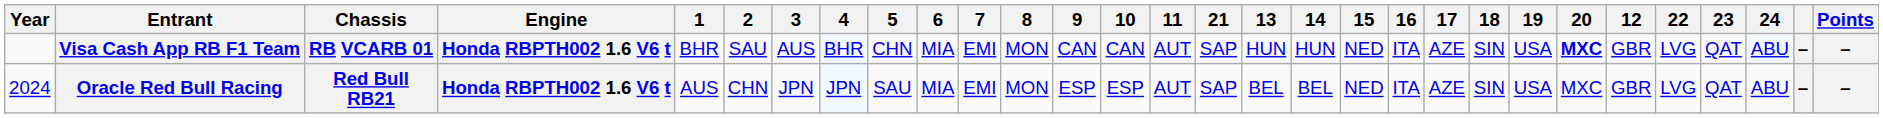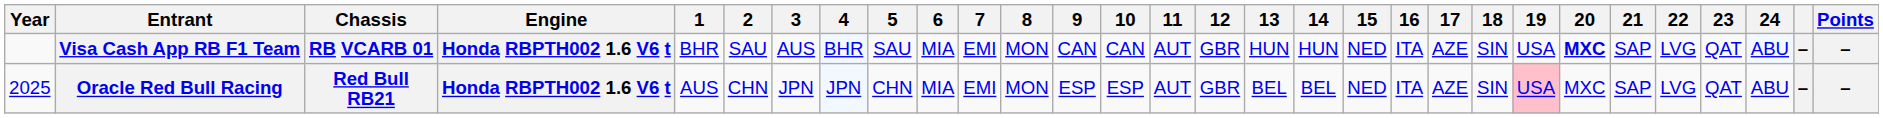 <table class="wikitable" style="text-align:center; font-size:85%">
 <tr>
 <th>Year</th>
 <th>Entrant</th>
 <th>Chassis</th>
 <th>Engine</th>
 <th>1</th>
 <th>2</th>
 <th>3</th>
 <th>4</th>
 <th>5</th>
 <th>6</th>
 <th>7</th>
 <th>8</th>
 <th>9</th>
 <th>10</th>
 <th>11</th>
-<th>21</th>
+<th>12</th>
 <th>13</th>
 <th>14</th>
 <th>15</th>
 <th>16</th>
 <th>17</th>
 <th>18</th>
 <th>19</th>
 <th>20</th>
-<th>12</th>
+<th>21</th>
 <th>22</th>
 <th>23</th>
 <th>24</th>
 <th></th>
 <th><a href='#'>Points</a></th>
 </tr>
 <tr>
 <td></td>
 <th nowrap><a href='#'>Visa Cash App RB F1 Team</a></th>
 <th nowrap><a href='#'>RB</a> <a href='#'>VCARB 01</a></th>
 <th nowrap><a href='#'>Honda</a> <a href='#'>RBPTH002</a> 1.6 <a href='#'>V6</a> <a href='#'>t</a></th>
 <td><a href='#'>BHR</a></td>
 <td><a href='#'>SAU</a></td>
 <td><a href='#'>AUS</a></td>
 <td style="background:#F1F8FF;"><a href='#'>BHR</a><br></td>
-<td><a href='#'>CHN</a></td>
+<td><a href='#'>SAU</a></td>
 <td><a href='#'>MIA</a></td>
 <td><a href='#'>EMI</a></td>
 <td><a href='#'>MON</a></td>
 <td><a href='#'>CAN</a></td>
 <td><a href='#'>CAN</a></td>
 <td><a href='#'>AUT</a></td>
-<td><a href='#'>SAP</a></td>
+<td><a href='#'>GBR</a></td>
 <td><a href='#'>HUN</a></td>
 <td><a href='#'>HUN</a></td>
 <td><a href='#'>NED</a></td>
 <td><a href='#'>ITA</a></td>
 <td><a href='#'>AZE</a></td>
 <td><a href='#'>SIN</a></td>
 <td><a href='#'>USA</a></td>
 <td><strong><a href='#'>MXC</a></strong></td>
-<td><a href='#'>GBR</a></td>
+<td><a href='#'>SAP</a></td>
 <td><a href='#'>LVG</a></td>
 <td><a href='#'>QAT</a></td>
 <td style="background:#F1F8FF;"><a href='#'>ABU</a><br></td>
 <th>–</th>
 <th>–</th>
 </tr>
 <tr>
-<td><a href='#'>2024</a></td>
+<td><a href='#'>2025</a></td>
 <th><a href='#'>Oracle Red Bull Racing</a></th>
 <th><a href='#'>Red Bull</a> <a href='#'>RB21</a></th>
 <th><a href='#'>Honda</a> <a href='#'>RBPTH002</a> 1.6 <a href='#'>V6</a> <a href='#'>t</a></th>
 <td><a href='#'>AUS</a></td>
 <td><a href='#'>CHN</a></td>
 <td><a href='#'>JPN</a></td>
 <td style="background:#F1F8FF;"><a href='#'>JPN</a><br></td>
-<td><a href='#'>SAU</a></td>
+<td><a href='#'>CHN</a></td>
 <td><a href='#'>MIA</a></td>
 <td><a href='#'>EMI</a></td>
 <td><a href='#'>MON</a></td>
 <td><a href='#'>ESP</a></td>
 <td><a href='#'>ESP</a></td>
 <td><a href='#'>AUT</a></td>
-<td><a href='#'>SAP</a></td>
+<td><a href='#'>GBR</a></td>
 <td><a href='#'>BEL</a></td>
 <td><a href='#'>BEL</a></td>
 <td><a href='#'>NED</a></td>
 <td><a href='#'>ITA</a></td>
 <td><a href='#'>AZE</a></td>
 <td><a href='#'>SIN</a></td>
-<td><a href='#'>USA</a></td>
+<td style="background: pink;"><a href='#'>USA</a></td>
 <td><a href='#'>MXC</a></td>
-<td><a href='#'>GBR</a></td>
+<td><a href='#'>SAP</a></td>
 <td><a href='#'>LVG</a></td>
 <td><a href='#'>QAT</a></td>
 <td><a href='#'>ABU</a></td>
 <th>–</th>
 <th>–</th>
 </tr>
 </table>
